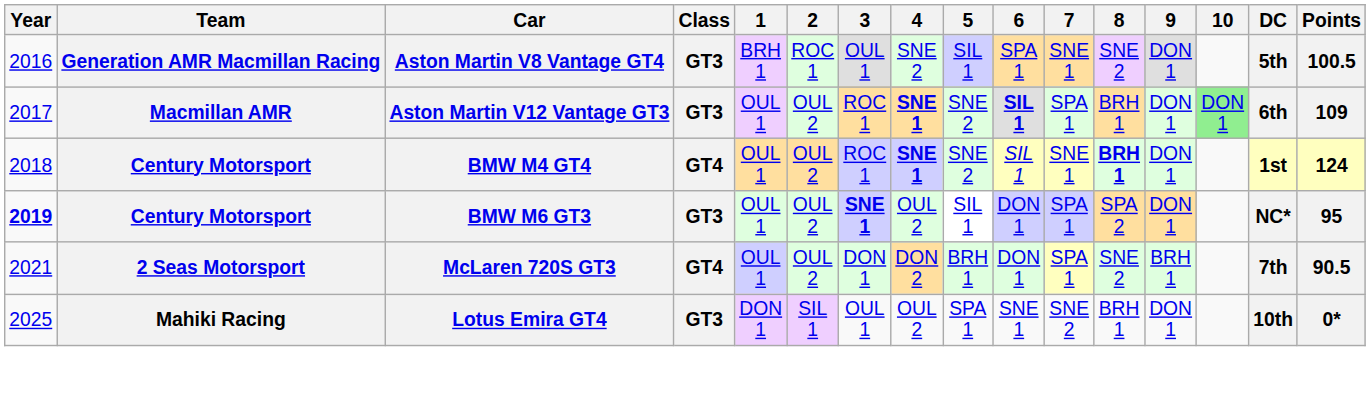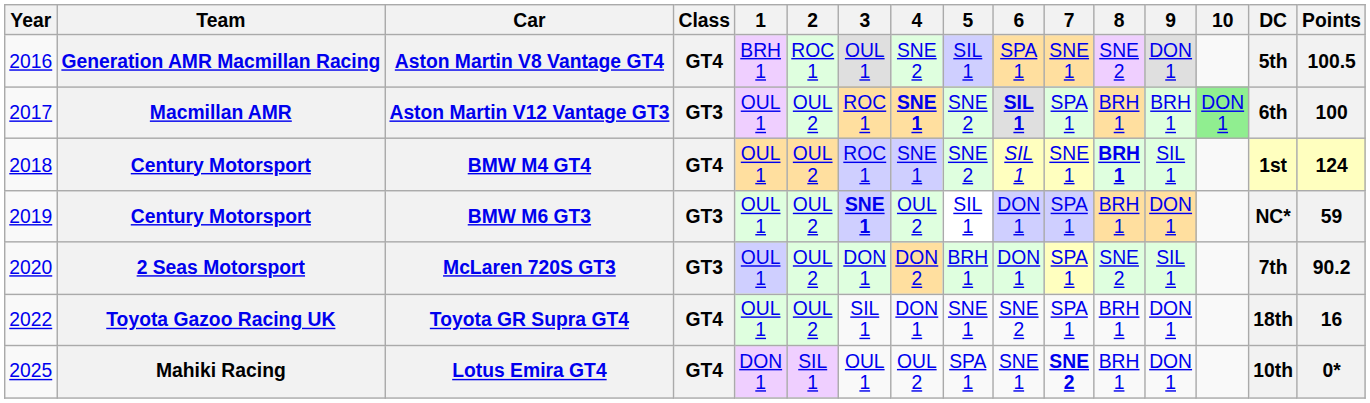 <table class="wikitable" style="text-align:center; font-size:85%">
 <tr>
 <th>Year</th>
 <th>Team</th>
 <th>Car</th>
 <th>Class</th>
 <th>1</th>
 <th>2</th>
 <th>3</th>
 <th>4</th>
 <th>5</th>
 <th>6</th>
 <th>7</th>
 <th>8</th>
 <th>9</th>
 <th>10</th>
 <th>DC</th>
 <th>Points</th>
 </tr>
 <tr>
 <td><a href='#'>2016</a></td>
 <th nowrap><a href='#'>Generation AMR Macmillan Racing</a></th>
 <th nowrap><a href='#'>Aston Martin V8 Vantage GT4</a></th>
-<th>GT3</th>
+<th>GT4</th>
 <td style="background:#EFCFFF;"><a href='#'>BRH<br>1</a><br></td>
 <td style="background:#DFFFDF;"><a href='#'>ROC<br>1</a><br></td>
 <td style="background:#DFDFDF;"><a href='#'>OUL<br>1</a><br></td>
 <td style="background:#DFFFDF;"><a href='#'>SNE<br>2</a><br></td>
 <td style="background:#CFCFFF;"><a href='#'>SIL<br>1</a><br></td>
 <td style="background:#FFDF9F;"><a href='#'>SPA<br>1</a><br></td>
 <td style="background:#FFDF9F;"><a href='#'>SNE<br>1</a><br></td>
 <td style="background:#EFCFFF;"><a href='#'>SNE<br>2</a><br></td>
 <td style="background:#DFDFDF;"><a href='#'>DON<br>1</a><br></td>
 <td></td>
 <th>5th</th>
 <th>100.5</th>
 </tr>
 <tr>
 <td><a href='#'>2017</a></td>
 <th nowrap><a href='#'>Macmillan AMR</a></th>
 <th nowrap><a href='#'>Aston Martin V12 Vantage GT3</a></th>
 <th>GT3</th>
 <td style="background:#EFCFFF;"><a href='#'>OUL<br>1</a><br></td>
 <td style="background:#DFFFDF;"><a href='#'>OUL<br>2</a><br></td>
 <td style="background:#FFDF9F;"><a href='#'>ROC<br>1</a><br></td>
 <td style="background:#FFDF9F;"><strong><a href='#'>SNE<br>1</a></strong><br></td>
 <td style="background:#DFFFDF;"><a href='#'>SNE<br>2</a><br></td>
 <td style="background:#DFDFDF;"><strong><a href='#'>SIL<br>1</a></strong><br></td>
 <td style="background:#DFFFDF;"><a href='#'>SPA<br>1</a><br></td>
 <td style="background:#FFDF9F;"><a href='#'>BRH<br>1</a><br></td>
-<td style="background:#DFFFDF;"><a href='#'>DON<br>1</a><br></td>
+<td style="background:#DFFFDF;"><a href='#'>BRH<br>1</a><br></td>
 <td style="background: lightgreen;"><a href='#'>DON<br>1</a></td>
 <th>6th</th>
-<th>109</th>
+<th>100</th>
 </tr>
 <tr>
 <td><a href='#'>2018</a></td>
 <th nowrap><a href='#'>Century Motorsport</a></th>
 <th nowrap><a href='#'>BMW M4 GT4</a></th>
 <th>GT4</th>
 <td style="background:#FFDF9F;"><a href='#'>OUL<br>1</a><br></td>
 <td style="background:#FFDF9F;"><a href='#'>OUL<br>2</a><br></td>
 <td style="background:#CFCFFF;"><a href='#'>ROC<br>1</a><br></td>
-<td style="background:#CFCFFF;"><strong><a href='#'>SNE<br>1</a><br></strong></td>
+<td style="background:#CFCFFF;"><a href='#'>SNE<br>1</a><br></td>
 <td style="background:#DFFFDF;"><a href='#'>SNE<br>2</a><br></td>
 <td style="background:#FFFFBF;"><em><a href='#'>SIL<br>1</a></em><br></td>
 <td style="background:#FFFFBF;"><a href='#'>SNE<br>1</a><br></td>
 <td style="background:#DFFFDF;"><strong><a href='#'>BRH<br>1</a></strong><br></td>
-<td style="background:#DFFFDF;"><a href='#'>DON<br>1</a><br></td>
+<td style="background:#DFFFDF;"><a href='#'>SIL<br>1</a><br></td>
 <td></td>
 <th style="background:#FFFFBF;">1st</th>
 <th style="background:#FFFFBF;">124</th>
 </tr>
 <tr>
-<td><strong><a href='#'>2019</a></strong></td>
+<td><a href='#'>2019</a></td>
 <th nowrap><a href='#'>Century Motorsport</a></th>
 <th nowrap><a href='#'>BMW M6 GT3</a></th>
 <th>GT3</th>
 <td style="background:#DFFFDF;"><a href='#'>OUL<br>1</a><br></td>
 <td style="background:#DFFFDF;"><a href='#'>OUL<br>2</a><br></td>
 <td style="background:#CFCFFF;"><strong><a href='#'>SNE<br>1</a></strong><br></td>
 <td style="background:#DFFFDF;"><a href='#'>OUL<br>2</a><br></td>
 <td style="background:#FFFFFF;"><a href='#'>SIL<br>1</a><br></td>
 <td style="background:#CFCFFF;"><a href='#'>DON<br>1</a><br></td>
 <td style="background:#CFCFFF;"><a href='#'>SPA<br>1</a><br></td>
-<td style="background:#FFDF9F;"><a href='#'>SPA<br>2</a><br></td>
+<td style="background:#FFDF9F;"><a href='#'>BRH<br>1</a><br></td>
 <td style="background:#FFDF9F;"><a href='#'>DON<br>1</a><br></td>
 <td></td>
 <th>NC*</th>
-<th>95</th>
+<th>59</th>
 </tr>
 <tr>
-<td><a href='#'>2021</a></td>
+<td><a href='#'>2020</a></td>
 <th nowrap><a href='#'>2 Seas Motorsport</a></th>
 <th nowrap><a href='#'>McLaren 720S GT3</a></th>
-<th>GT4</th>
+<th>GT3</th>
 <td style="background:#CFCFFF;"><a href='#'>OUL<br>1</a><br></td>
 <td style="background:#DFFFDF;"><a href='#'>OUL<br>2</a><br></td>
 <td style="background:#DFFFDF;"><a href='#'>DON<br>1</a><br></td>
 <td style="background:#FFDF9F;"><a href='#'>DON<br>2</a><br></td>
 <td style="background:#DFFFDF;"><a href='#'>BRH<br>1</a><br></td>
 <td style="background:#DFFFDF;"><a href='#'>DON<br>1</a><br></td>
 <td style="background:#FFFFBF;"><a href='#'>SPA<br>1</a><br></td>
 <td style="background:#DFFFDF;"><a href='#'>SNE<br>2</a><br></td>
-<td style="background:#DFFFDF;"><a href='#'>BRH<br>1</a><br></td>
+<td style="background:#DFFFDF;"><a href='#'>SIL<br>1</a><br></td>
 <td></td>
 <th>7th</th>
-<th>90.5</th>
+<th>90.2</th>
+</tr>
+<tr>
+<td><a href='#'>2022</a></td>
+<th nowrap><a href='#'>Toyota Gazoo Racing UK</a></th>
+<th nowrap><a href='#'>Toyota GR Supra GT4</a></th>
+<th>GT4</th>
+<td style="background:#DFFFDF;"><a href='#'>OUL<br>1</a><br></td>
+<td style="background:#DFFFDF;"><a href='#'>OUL<br>2</a><br></td>
+<td><a href='#'>SIL<br>1</a></td>
+<td><a href='#'>DON<br>1</a></td>
+<td><a href='#'>SNE<br>1</a></td>
+<td><a href='#'>SNE<br>2</a></td>
+<td><a href='#'>SPA<br>1</a></td>
+<td><a href='#'>BRH<br>1</a></td>
+<td><a href='#'>DON<br>1</a></td>
+<td></td>
+<th>18th</th>
+<th>16</th>
 </tr>
 <tr>
 <td><a href='#'>2025</a></td>
 <th>Mahiki Racing</th>
 <th><a href='#'>Lotus Emira GT4</a></th>
-<th>GT3</th>
+<th>GT4</th>
 <td style="background:#EFCFFF;"><a href='#'>DON<br>1</a><br></td>
 <td style="background:#EFCFFF;"><a href='#'>SIL<br>1</a><br></td>
 <td style="background:#;"><a href='#'>OUL<br>1</a><br></td>
 <td style="background:#;"><a href='#'>OUL<br>2</a><br></td>
 <td style="background:#;"><a href='#'>SPA<br>1</a><br></td>
 <td style="background:#;"><a href='#'>SNE<br>1</a><br></td>
-<td style="background:#;"><a href='#'>SNE<br>2</a><br></td>
+<td style="background:#;"><strong><a href='#'>SNE<br>2</a><br></strong></td>
 <td style="background:#;"><a href='#'>BRH<br>1</a><br></td>
 <td style="background:#;"><a href='#'>DON<br>1</a><br></td>
 <td></td>
 <th>10th</th>
 <th>0*</th>
 </tr>
 </table>
